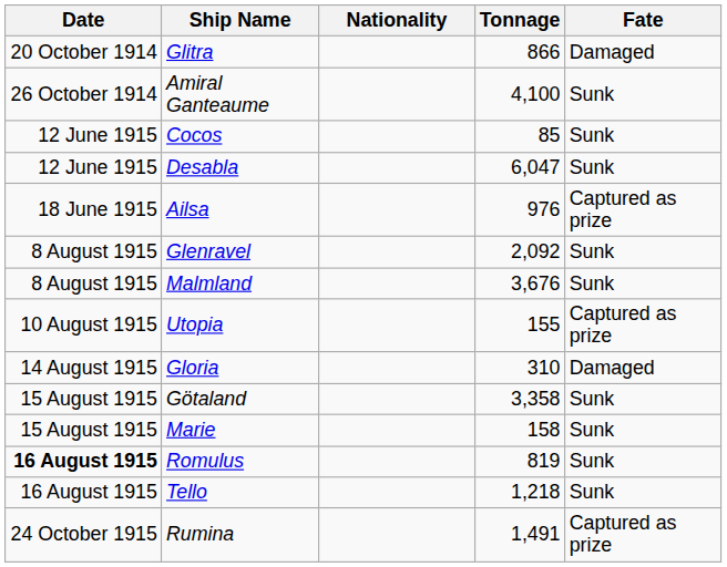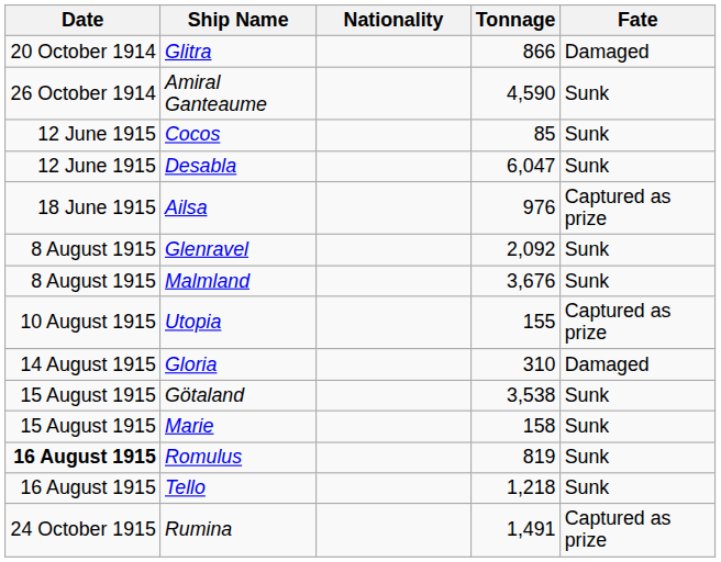 <table class="wikitable sortable">
 <tr>
 <th width="120px">Date</th>
 <th width="120px">Ship Name</th>
 <th width="120px">Nationality</th>
 <th width="25px">Tonnage</th>
 <th width="120px">Fate</th>
 </tr>
 <tr>
 <td align="right">20 October 1914</td>
 <td align="left"><a href='#'><em>Glitra</em></a></td>
 <td align="left"></td>
 <td align="right">866</td>
 <td align="left">Damaged</td>
 </tr>
 <tr>
 <td align="right">26 October 1914</td>
 <td align="left"><em>Amiral Ganteaume</em></td>
 <td align="left"></td>
-<td align="right">4,100</td>
+<td align="right">4,590</td>
 <td align="left">Sunk</td>
 </tr>
 <tr>
 <td align="right">12 June 1915</td>
 <td align="left"><a href='#'><em>Cocos</em></a></td>
 <td align="left"></td>
 <td align="right">85</td>
 <td align="left">Sunk</td>
 </tr>
 <tr>
 <td align="right">12 June 1915</td>
 <td align="left"><a href='#'><em>Desabla</em></a></td>
 <td align="left"></td>
 <td align="right">6,047</td>
 <td align="left">Sunk</td>
 </tr>
 <tr>
 <td align="right">18 June 1915</td>
 <td align="left"><a href='#'><em>Ailsa</em></a></td>
 <td align="left"></td>
 <td align="right">976</td>
 <td align="left">Captured as prize</td>
 </tr>
 <tr>
 <td align="right">8 August 1915</td>
 <td align="left"><a href='#'><em>Glenravel</em></a></td>
 <td align="left"></td>
 <td align="right">2,092</td>
 <td align="left">Sunk</td>
 </tr>
 <tr>
 <td align="right">8 August 1915</td>
 <td align="left"><a href='#'><em>Malmland</em></a></td>
 <td align="left"></td>
 <td align="right">3,676</td>
 <td align="left">Sunk</td>
 </tr>
 <tr>
 <td align="right">10 August 1915</td>
 <td align="left"><a href='#'><em>Utopia</em></a></td>
 <td align="left"></td>
 <td align="right">155</td>
 <td align="left">Captured as prize</td>
 </tr>
 <tr>
 <td align="right">14 August 1915</td>
 <td align="left"><a href='#'><em>Gloria</em></a></td>
 <td align="left"></td>
 <td align="right">310</td>
 <td align="left">Damaged</td>
 </tr>
 <tr>
 <td align="right">15 August 1915</td>
 <td align="left"><em>Götaland</em></td>
 <td align="left"></td>
-<td align="right">3,358</td>
+<td align="right">3,538</td>
 <td align="left">Sunk</td>
 </tr>
 <tr>
 <td align="right">15 August 1915</td>
 <td align="left"><a href='#'><em>Marie</em></a></td>
 <td align="left"></td>
 <td align="right">158</td>
 <td align="left">Sunk</td>
 </tr>
 <tr>
 <td align="right"><strong>16 August 1915</strong></td>
 <td align="left"><a href='#'><em>Romulus</em></a></td>
 <td align="left"></td>
 <td align="right">819</td>
 <td align="left">Sunk</td>
 </tr>
 <tr>
 <td align="right">16 August 1915</td>
 <td align="left"><a href='#'><em>Tello</em></a></td>
 <td align="left"></td>
 <td align="right">1,218</td>
 <td align="left">Sunk</td>
 </tr>
 <tr>
 <td align="right">24 October 1915</td>
 <td align="left"><em>Rumina</em></td>
 <td align="left"></td>
 <td align="right">1,491</td>
 <td align="left">Captured as prize</td>
 </tr>
 </table>
